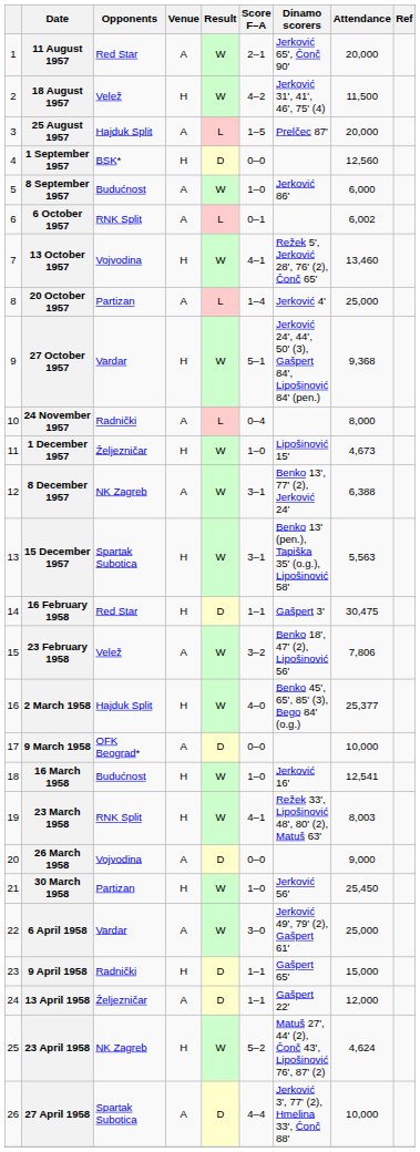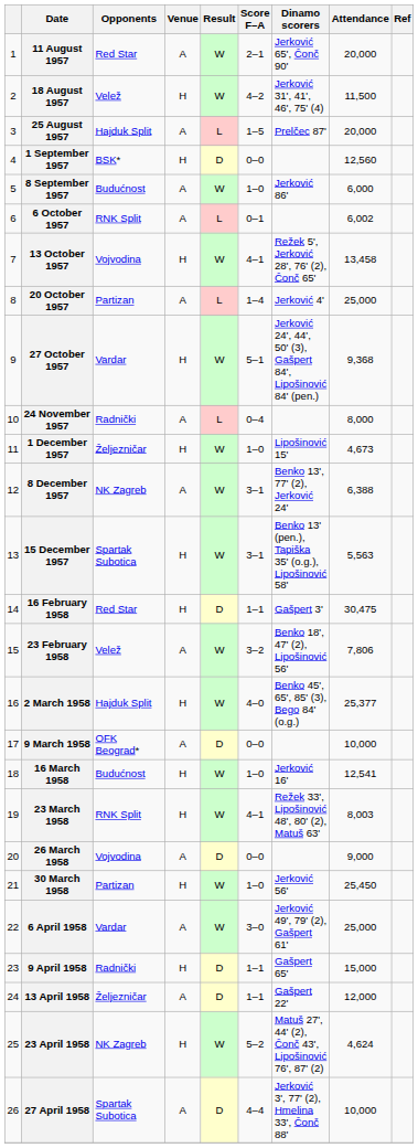 <table class="wikitable plainrowheaders sortable" style="text-align:center; font-size:98%;">
 <tr>
 <th></th>
 <th scope="col" width="110">Date</th>
 <th scope="col" width="110">Opponents</th>
 <th scope="col">Venue</th>
 <th scope="col">Result</th>
 <th scope="col">Score<br>F–A</th>
 <th scope="col">Dinamo scorers</th>
 <th scope="col">Attendance</th>
 <th scope="col">Ref</th>
 </tr>
 <tr>
 <td>1</td>
 <th scope="row">11 August 1957</th>
 <td align="left"><a href='#'>Red Star</a></td>
 <td>A</td>
 <td style="background:#cfc">W</td>
 <td>2–1</td>
 <td align="left"><a href='#'>Jerković</a> 65', <a href='#'>Čonč</a> 90'</td>
 <td>20,000</td>
 <td></td>
 </tr>
 <tr>
 <td>2</td>
 <th scope="row">18 August 1957</th>
 <td align="left"><a href='#'>Velež</a></td>
 <td>H</td>
 <td style="background:#cfc">W</td>
 <td>4–2</td>
 <td align="left"><a href='#'>Jerković</a> 31', 41', 46', 75' (4)</td>
 <td>11,500</td>
 <td></td>
 </tr>
 <tr>
 <td>3</td>
 <th scope="row">25 August 1957</th>
 <td align="left"><a href='#'>Hajduk Split</a></td>
 <td>A</td>
 <td style="background:#fcc">L</td>
 <td>1–5</td>
 <td align="left"><a href='#'>Prelčec</a> 87'</td>
 <td>20,000</td>
 <td></td>
 </tr>
 <tr>
 <td>4</td>
 <th scope="row">1 September 1957</th>
 <td align="left"><a href='#'>BSK</a>*</td>
 <td>H</td>
 <td style="background:#ffc">D</td>
 <td>0–0</td>
 <td align="left"></td>
 <td>12,560</td>
 <td></td>
 </tr>
 <tr>
 <td>5</td>
 <th scope="row">8 September 1957</th>
 <td align="left"><a href='#'>Budućnost</a></td>
 <td>A</td>
 <td style="background:#cfc">W</td>
 <td>1–0</td>
 <td align="left"><a href='#'>Jerković</a> 86'</td>
 <td>6,000</td>
 <td></td>
 </tr>
 <tr>
 <td>6</td>
 <th scope="row">6 October 1957</th>
 <td align="left"><a href='#'>RNK Split</a></td>
 <td>A</td>
 <td style="background:#fcc">L</td>
 <td>0–1</td>
 <td align="left"></td>
 <td>6,002</td>
 <td></td>
 </tr>
 <tr>
 <td>7</td>
 <th scope="row">13 October 1957</th>
 <td align="left"><a href='#'>Vojvodina</a></td>
 <td>H</td>
 <td style="background:#cfc">W</td>
 <td>4–1</td>
 <td align="left"><a href='#'>Režek</a> 5', <a href='#'>Jerković</a> 28', 76' (2), <a href='#'>Čonč</a> 65'</td>
-<td>13,460</td>
+<td>13,458</td>
 <td></td>
 </tr>
 <tr>
 <td>8</td>
 <th scope="row">20 October 1957</th>
 <td align="left"><a href='#'>Partizan</a></td>
 <td>A</td>
 <td style="background:#fcc">L</td>
 <td>1–4</td>
 <td align="left"><a href='#'>Jerković</a> 4'</td>
 <td>25,000</td>
 <td></td>
 </tr>
 <tr>
 <td>9</td>
 <th scope="row">27 October 1957</th>
 <td align="left"><a href='#'>Vardar</a></td>
 <td>H</td>
 <td style="background:#cfc">W</td>
 <td>5–1</td>
 <td align="left"><a href='#'>Jerković</a> 24', 44', 50' (3), <a href='#'>Gašpert</a> 84', <a href='#'>Lipošinović</a> 84' (pen.)</td>
 <td>9,368</td>
 <td></td>
 </tr>
 <tr>
 <td>10</td>
 <th scope="row">24 November 1957</th>
 <td align="left"><a href='#'>Radnički</a></td>
 <td>A</td>
 <td style="background:#fcc">L</td>
 <td>0–4</td>
 <td align="left"></td>
 <td>8,000</td>
 <td></td>
 </tr>
 <tr>
 <td>11</td>
 <th scope="row">1 December 1957</th>
 <td align="left"><a href='#'>Željezničar</a></td>
 <td>H</td>
 <td style="background:#cfc">W</td>
 <td>1–0</td>
 <td align="left"><a href='#'>Lipošinović</a> 15'</td>
 <td>4,673</td>
 <td></td>
 </tr>
 <tr>
 <td>12</td>
 <th scope="row">8 December 1957</th>
 <td align="left"><a href='#'>NK Zagreb</a></td>
 <td>A</td>
 <td style="background:#cfc">W</td>
 <td>3–1</td>
 <td align="left"><a href='#'>Benko</a> 13', 77' (2), <a href='#'>Jerković</a> 24'</td>
 <td>6,388</td>
 <td></td>
 </tr>
 <tr>
 <td>13</td>
 <th scope="row">15 December 1957</th>
 <td align="left"><a href='#'>Spartak Subotica</a></td>
 <td>H</td>
 <td style="background:#cfc">W</td>
 <td>3–1</td>
 <td align="left"><a href='#'>Benko</a> 13' (pen.), <a href='#'>Tapiška</a> 35' (o.g.), <a href='#'>Lipošinović</a> 58'</td>
 <td>5,563</td>
 <td></td>
 </tr>
 <tr>
 <td>14</td>
 <th scope="row">16 February 1958</th>
 <td align="left"><a href='#'>Red Star</a></td>
 <td>H</td>
 <td style="background:#ffc">D</td>
 <td>1–1</td>
 <td align="left"><a href='#'>Gašpert</a> 3'</td>
 <td>30,475</td>
 <td></td>
 </tr>
 <tr>
 <td>15</td>
 <th scope="row">23 February 1958</th>
 <td align="left"><a href='#'>Velež</a></td>
 <td>A</td>
 <td style="background:#cfc">W</td>
 <td>3–2</td>
 <td align="left"><a href='#'>Benko</a> 18', 47' (2), <a href='#'>Lipošinović</a> 56'</td>
 <td>7,806</td>
 <td></td>
 </tr>
 <tr>
 <td>16</td>
 <th scope="row">2 March 1958</th>
 <td align="left"><a href='#'>Hajduk Split</a></td>
 <td>H</td>
 <td style="background:#cfc">W</td>
 <td>4–0</td>
 <td align="left"><a href='#'>Benko</a> 45', 65', 85' (3), <a href='#'>Bego</a> 84' (o.g.)</td>
 <td>25,377</td>
 <td></td>
 </tr>
 <tr>
 <td>17</td>
 <th scope="row">9 March 1958</th>
 <td align="left"><a href='#'>OFK Beograd</a>*</td>
 <td>A</td>
 <td style="background:#ffc">D</td>
 <td>0–0</td>
 <td align="left"></td>
 <td>10,000</td>
 <td></td>
 </tr>
 <tr>
 <td>18</td>
 <th scope="row">16 March 1958</th>
 <td align="left"><a href='#'>Budućnost</a></td>
 <td>H</td>
 <td style="background:#cfc">W</td>
 <td>1–0</td>
 <td align="left"><a href='#'>Jerković</a> 16'</td>
 <td>12,541</td>
 <td></td>
 </tr>
 <tr>
 <td>19</td>
 <th scope="row">23 March 1958</th>
 <td align="left"><a href='#'>RNK Split</a></td>
 <td>H</td>
 <td style="background:#cfc">W</td>
 <td>4–1</td>
 <td align="left"><a href='#'>Režek</a> 33', <a href='#'>Lipošinović</a> 48', 80' (2), <a href='#'>Matuš</a> 63'</td>
 <td>8,003</td>
 <td></td>
 </tr>
 <tr>
 <td>20</td>
 <th scope="row">26 March 1958</th>
 <td align="left"><a href='#'>Vojvodina</a></td>
 <td>A</td>
 <td style="background:#ffc">D</td>
 <td>0–0</td>
 <td align="left"></td>
 <td>9,000</td>
 <td></td>
 </tr>
 <tr>
 <td>21</td>
 <th scope="row">30 March 1958</th>
 <td align="left"><a href='#'>Partizan</a></td>
 <td>H</td>
 <td style="background:#cfc">W</td>
 <td>1–0</td>
 <td align="left"><a href='#'>Jerković</a> 56'</td>
 <td>25,450</td>
 <td></td>
 </tr>
 <tr>
 <td>22</td>
 <th scope="row">6 April 1958</th>
 <td align="left"><a href='#'>Vardar</a></td>
 <td>A</td>
 <td style="background:#cfc">W</td>
 <td>3–0</td>
 <td align="left"><a href='#'>Jerković</a> 49', 79' (2), <a href='#'>Gašpert</a> 61'</td>
 <td>25,000</td>
 <td></td>
 </tr>
 <tr>
 <td>23</td>
 <th scope="row">9 April 1958</th>
 <td align="left"><a href='#'>Radnički</a></td>
 <td>H</td>
 <td style="background:#ffc">D</td>
 <td>1–1</td>
 <td align="left"><a href='#'>Gašpert</a> 65'</td>
 <td>15,000</td>
 <td></td>
 </tr>
 <tr>
 <td>24</td>
 <th scope="row">13 April 1958</th>
 <td align="left"><a href='#'>Željezničar</a></td>
 <td>A</td>
 <td style="background:#ffc">D</td>
 <td>1–1</td>
 <td align="left"><a href='#'>Gašpert</a> 22'</td>
 <td>12,000</td>
 <td></td>
 </tr>
 <tr>
 <td>25</td>
 <th scope="row">23 April 1958</th>
 <td align="left"><a href='#'>NK Zagreb</a></td>
 <td>H</td>
 <td style="background:#cfc">W</td>
 <td>5–2</td>
 <td align="left"><a href='#'>Matuš</a> 27', 44' (2), <a href='#'>Čonč</a> 43', <a href='#'>Lipošinović</a> 76', 87' (2)</td>
 <td>4,624</td>
 <td></td>
 </tr>
 <tr>
 <td>26</td>
 <th scope="row">27 April 1958</th>
 <td align="left"><a href='#'>Spartak Subotica</a></td>
 <td>A</td>
 <td style="background:#ffc">D</td>
 <td>4–4</td>
 <td align="left"><a href='#'>Jerković</a> 3', 77' (2), <a href='#'>Hmelina</a> 33', <a href='#'>Čonč</a> 88'</td>
 <td>10,000</td>
 <td></td>
 </tr>
 <tr>
 </tr>
 </table>
